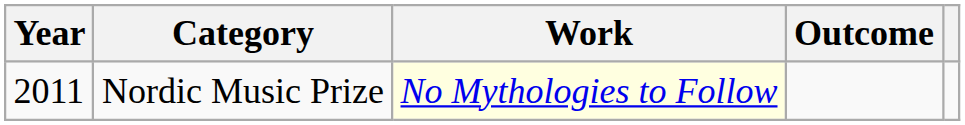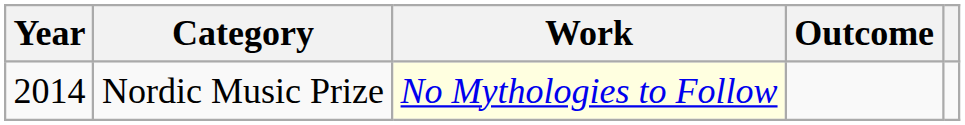 <table class="wikitable Sortable">
 <tr>
 <th>Year</th>
 <th>Category</th>
 <th>Work</th>
 <th>Outcome</th>
 <th></th>
 </tr>
 <tr>
-<td>2011</td>
+<td>2014</td>
 <td>Nordic Music Prize</td>
 <td style="background: lightyellow;"><em><a href='#'>No Mythologies to Follow</a></em></td>
 <td></td>
 <td></td>
 </tr>
 </table>
